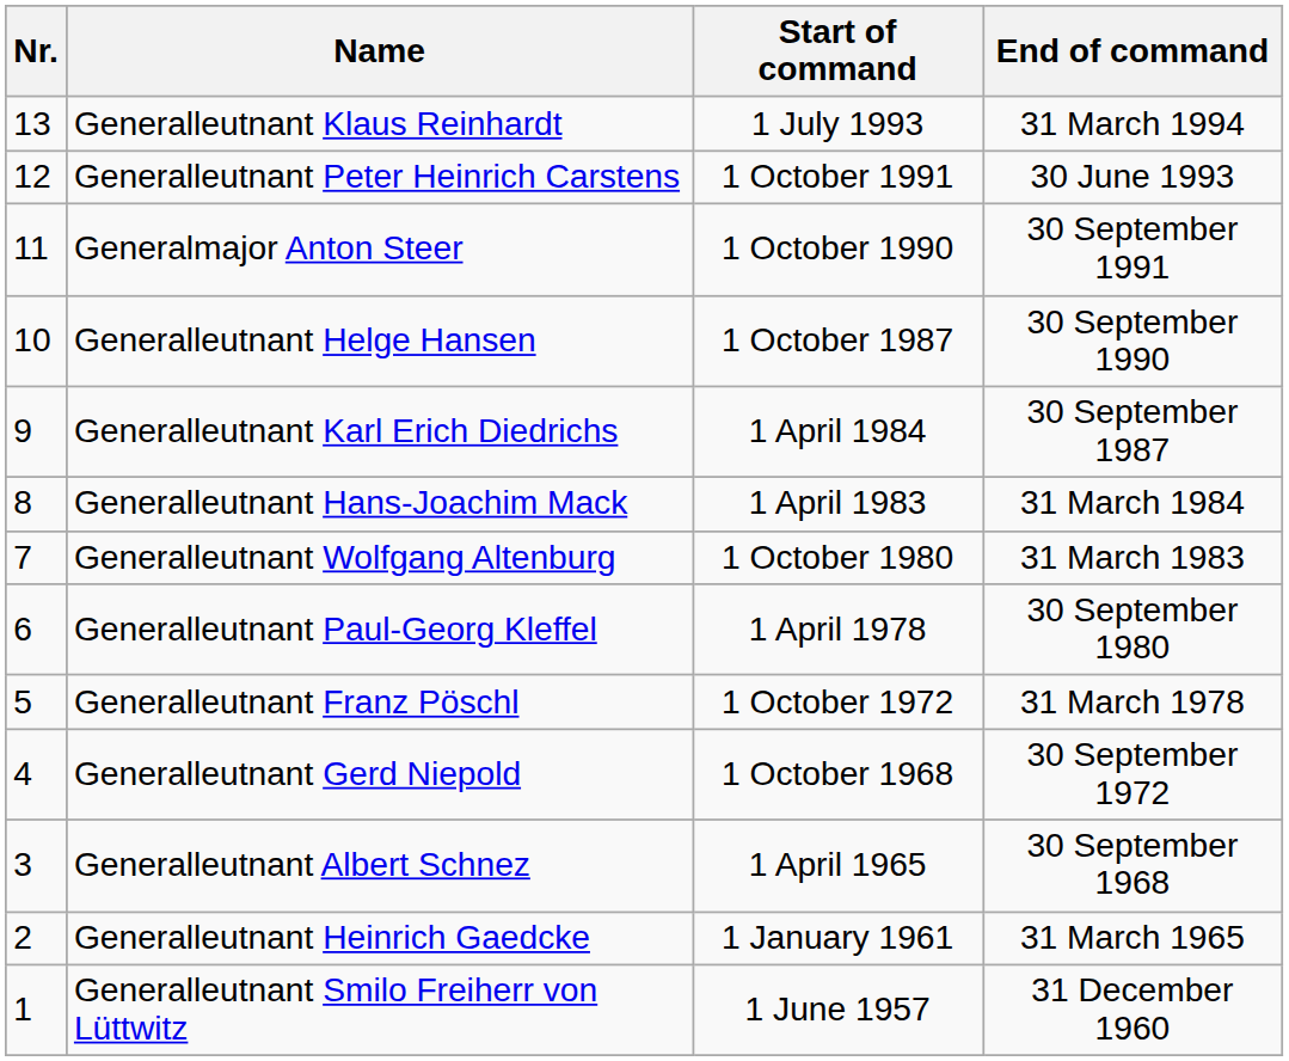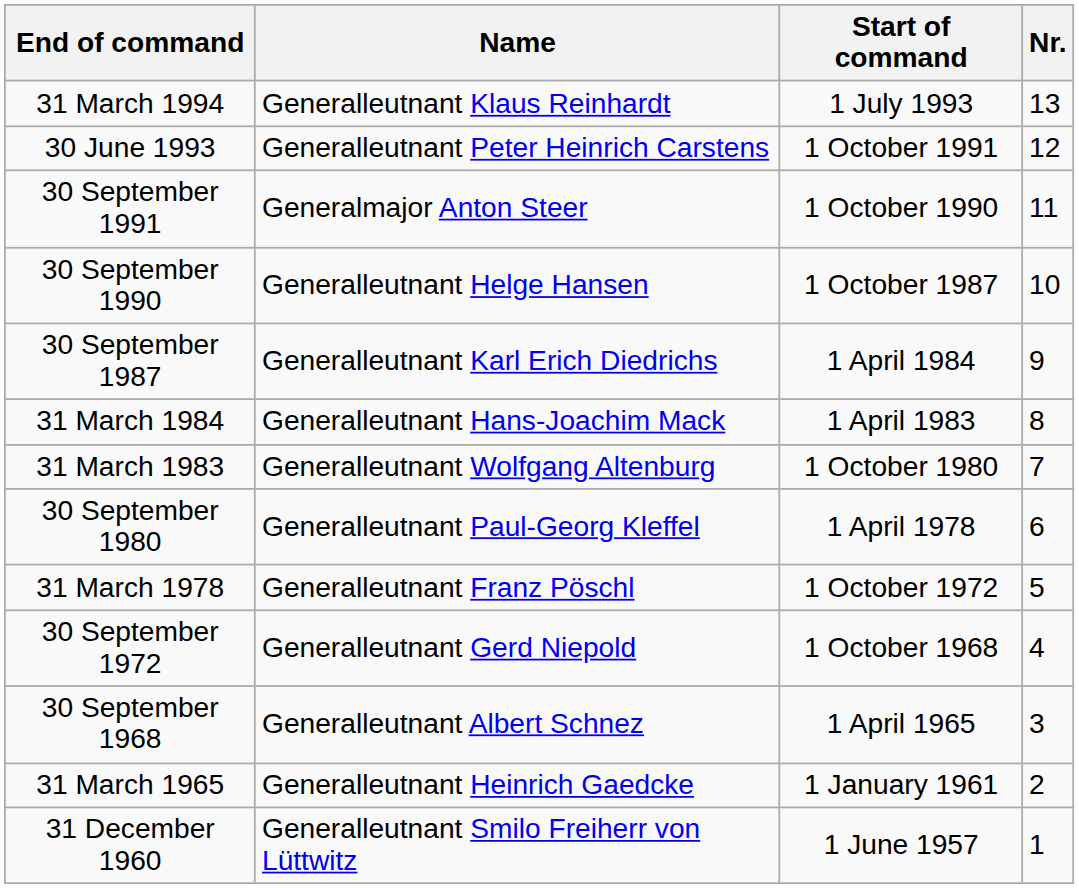 <table |  class="wikitable">
 <tr>
-<th>Nr.</th>
+<th>End of command</th>
 <th>Name</th>
 <th>Start of command</th>
-<th>End of command</th>
+<th>Nr.</th>
 </tr>
 <tr>
-<td>13</td>
+<td align="center">31 March 1994</td>
 <td>Generalleutnant <a href='#'>Klaus Reinhardt</a></td>
 <td align="center">1 July 1993</td>
-<td align="center">31 March 1994</td>
+<td>13</td>
 </tr>
 <tr>
-<td>12</td>
+<td align="center">30 June 1993</td>
 <td>Generalleutnant <a href='#'>Peter Heinrich Carstens</a></td>
 <td align="center">1 October 1991</td>
-<td align="center">30 June 1993</td>
+<td>12</td>
 </tr>
 <tr>
-<td>11</td>
+<td align="center">30 September 1991</td>
 <td>Generalmajor <a href='#'>Anton Steer</a></td>
 <td align="center">1 October 1990</td>
-<td align="center">30 September 1991</td>
+<td>11</td>
 </tr>
 <tr>
-<td>10</td>
+<td align="center">30 September 1990</td>
 <td>Generalleutnant <a href='#'>Helge Hansen</a></td>
 <td align="center">1 October 1987</td>
-<td align="center">30 September 1990</td>
+<td>10</td>
 </tr>
 <tr>
-<td>9</td>
+<td align="center">30 September 1987</td>
 <td>Generalleutnant <a href='#'>Karl Erich Diedrichs</a></td>
 <td align="center">1 April 1984</td>
-<td align="center">30 September 1987</td>
+<td>9</td>
 </tr>
 <tr>
-<td>8</td>
+<td align="center">31 March 1984</td>
 <td>Generalleutnant <a href='#'>Hans-Joachim Mack</a></td>
 <td align="center">1 April 1983</td>
-<td align="center">31 March 1984</td>
+<td>8</td>
 </tr>
 <tr>
-<td>7</td>
+<td align="center">31 March 1983</td>
 <td>Generalleutnant <a href='#'>Wolfgang Altenburg</a></td>
 <td align="center">1 October 1980</td>
-<td align="center">31 March 1983</td>
+<td>7</td>
 </tr>
 <tr>
-<td>6</td>
+<td align="center">30 September 1980</td>
 <td>Generalleutnant <a href='#'>Paul-Georg Kleffel</a></td>
 <td align="center">1 April 1978</td>
-<td align="center">30 September 1980</td>
+<td>6</td>
 </tr>
 <tr>
-<td>5</td>
+<td align="center">31 March 1978</td>
 <td>Generalleutnant <a href='#'>Franz Pöschl</a></td>
 <td align="center">1 October 1972</td>
-<td align="center">31 March 1978</td>
+<td>5</td>
 </tr>
 <tr>
-<td>4</td>
+<td align="center">30 September 1972</td>
 <td>Generalleutnant <a href='#'>Gerd Niepold</a></td>
 <td align="center">1 October 1968</td>
-<td align="center">30 September 1972</td>
+<td>4</td>
 </tr>
 <tr>
-<td>3</td>
+<td align="center">30 September 1968</td>
 <td>Generalleutnant <a href='#'>Albert Schnez</a></td>
 <td align="center">1 April 1965</td>
-<td align="center">30 September 1968</td>
+<td>3</td>
 </tr>
 <tr>
-<td>2</td>
+<td align="center">31 March 1965</td>
 <td>Generalleutnant <a href='#'>Heinrich Gaedcke</a></td>
 <td align="center">1 January 1961</td>
-<td align="center">31 March 1965</td>
+<td>2</td>
 </tr>
 <tr>
-<td>1</td>
+<td align="center">31 December 1960</td>
 <td>Generalleutnant <a href='#'>Smilo Freiherr von Lüttwitz</a></td>
 <td align="center">1 June 1957</td>
-<td align="center">31 December 1960</td>
+<td>1</td>
 </tr>
 </table>
